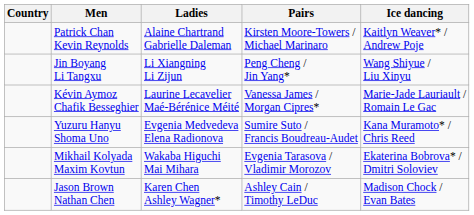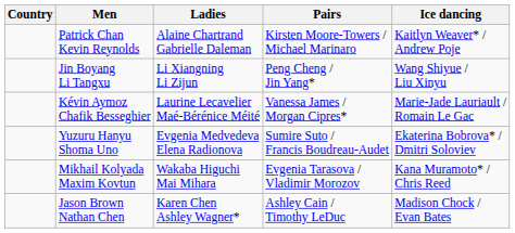 <table class="wikitable">
 <tr>
 <th>Country</th>
 <th>Men</th>
 <th>Ladies</th>
 <th>Pairs</th>
 <th>Ice dancing</th>
 </tr>
 <tr valign=top>
 <td></td>
 <td><a href='#'>Patrick Chan</a> <br> <a href='#'>Kevin Reynolds</a></td>
 <td><a href='#'>Alaine Chartrand</a> <br> <a href='#'>Gabrielle Daleman</a></td>
 <td><a href='#'>Kirsten Moore-Towers</a> /<br> <a href='#'>Michael Marinaro</a></td>
 <td><a href='#'>Kaitlyn Weaver</a>* /<br> <a href='#'>Andrew Poje</a></td>
 </tr>
 <tr valign=top>
 <td></td>
 <td><a href='#'>Jin Boyang</a> <br> <a href='#'>Li Tangxu</a></td>
 <td><a href='#'>Li Xiangning</a> <br> <a href='#'>Li Zijun</a></td>
 <td><a href='#'>Peng Cheng</a> /<br> <a href='#'>Jin Yang</a>*</td>
 <td><a href='#'>Wang Shiyue</a> /<br> <a href='#'>Liu Xinyu</a></td>
 </tr>
 <tr valign=top>
 <td></td>
 <td><a href='#'>Kévin Aymoz</a> <br> <a href='#'>Chafik Besseghier</a></td>
 <td><a href='#'>Laurine Lecavelier</a> <br> <a href='#'>Maé-Bérénice Méité</a></td>
 <td><a href='#'>Vanessa James</a> /<br> <a href='#'>Morgan Cipres</a>*</td>
 <td><a href='#'>Marie-Jade Lauriault</a> /<br> <a href='#'>Romain Le Gac</a></td>
 </tr>
 <tr valign=top>
 <td></td>
 <td><a href='#'>Yuzuru Hanyu</a> <br> <a href='#'>Shoma Uno</a></td>
 <td><a href='#'>Evgenia Medvedeva</a> <br> <a href='#'>Elena Radionova</a></td>
 <td><a href='#'>Sumire Suto</a> /<br> <a href='#'>Francis Boudreau-Audet</a></td>
-<td><a href='#'>Kana Muramoto</a>* /<br> <a href='#'>Chris Reed</a></td>
+<td><a href='#'>Ekaterina Bobrova</a>* /<br> <a href='#'>Dmitri Soloviev</a></td>
 </tr>
 <tr valign=top>
 <td></td>
 <td><a href='#'>Mikhail Kolyada</a> <br> <a href='#'>Maxim Kovtun</a></td>
 <td><a href='#'>Wakaba Higuchi</a> <br> <a href='#'>Mai Mihara</a></td>
 <td><a href='#'>Evgenia Tarasova</a> /<br> <a href='#'>Vladimir Morozov</a></td>
-<td><a href='#'>Ekaterina Bobrova</a>* /<br> <a href='#'>Dmitri Soloviev</a></td>
+<td><a href='#'>Kana Muramoto</a>* /<br> <a href='#'>Chris Reed</a></td>
 </tr>
 <tr valign=top>
 <td></td>
 <td><a href='#'>Jason Brown</a> <br> <a href='#'>Nathan Chen</a></td>
 <td><a href='#'>Karen Chen</a> <br> <a href='#'>Ashley Wagner</a>*</td>
 <td><a href='#'>Ashley Cain</a> /<br> <a href='#'>Timothy LeDuc</a></td>
 <td><a href='#'>Madison Chock</a> /<br> <a href='#'>Evan Bates</a></td>
 </tr>
 </table>
